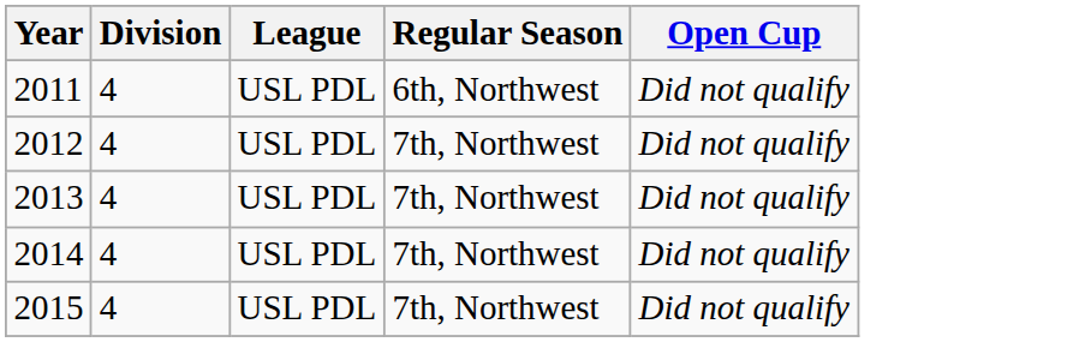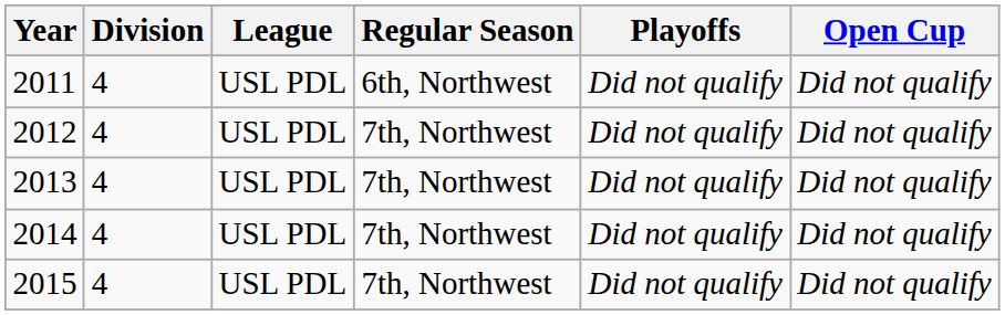 <table class="wikitable">
 <tr>
 <th>Year</th>
 <th>Division</th>
 <th>League</th>
 <th>Regular Season</th>
+<th>Playoffs</th>
 <th><a href='#'>Open Cup</a></th>
 </tr>
 <tr>
 <td>2011</td>
 <td>4</td>
 <td>USL PDL</td>
 <td>6th, Northwest</td>
 <td><em>Did not qualify</em></td>
+<td><em>Did not qualify</em></td>
 </tr>
 <tr>
 <td>2012</td>
 <td>4</td>
 <td>USL PDL</td>
 <td>7th, Northwest</td>
+<td><em>Did not qualify</em></td>
 <td><em>Did not qualify</em></td>
 </tr>
 <tr>
 <td>2013</td>
 <td>4</td>
 <td>USL PDL</td>
 <td>7th, Northwest</td>
 <td><em>Did not qualify</em></td>
+<td><em>Did not qualify</em></td>
 </tr>
 <tr>
 <td>2014</td>
 <td>4</td>
 <td>USL PDL</td>
 <td>7th, Northwest</td>
+<td><em>Did not qualify</em></td>
 <td><em>Did not qualify</em></td>
 </tr>
 <tr>
 <td>2015</td>
 <td>4</td>
 <td>USL PDL</td>
 <td>7th, Northwest</td>
 <td><em>Did not qualify</em></td>
+<td><em>Did not qualify</em></td>
 </tr>
 </table>
